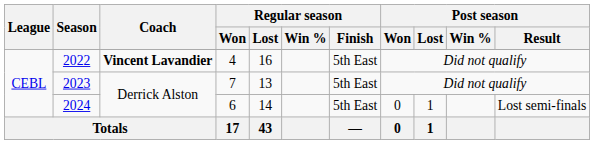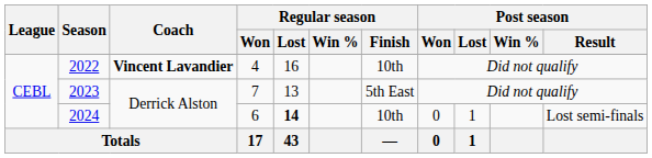 <table class="wikitable" style="font-size: 95%; text-align:center;">
 <tr>
 <th rowspan=2>League</th>
 <th rowspan="2">Season</th>
 <th rowspan="2">Coach</th>
 <th colspan="4">Regular season</th>
 <th colspan="4">Post season</th>
 </tr>
 <tr>
 <th>Won</th>
 <th>Lost</th>
 <th>Win %</th>
 <th>Finish</th>
 <th>Won</th>
 <th>Lost</th>
 <th>Win %</th>
 <th>Result</th>
 </tr>
 <tr>
 <td rowspan="4"><a href='#'>CEBL</a></td>
 </tr>
 <tr>
 <td><a href='#'>2022</a></td>
 <td><strong>Vincent Lavandier</strong></td>
 <td>4</td>
 <td>16</td>
 <td></td>
-<td>5th East</td>
+<td>10th</td>
 <td colspan=4><em>Did not qualify</em></td>
 </tr>
 <tr>
 <td><a href='#'>2023</a></td>
 <td rowspan="2">Derrick Alston</td>
 <td>7</td>
 <td>13</td>
 <td></td>
 <td>5th East</td>
 <td colspan=4><em>Did not qualify</em></td>
 </tr>
 <tr>
 <td><a href='#'>2024</a></td>
 <td>6</td>
-<td>14</td>
+<td><strong>14</strong></td>
 <td></td>
-<td>5th East</td>
+<td>10th</td>
 <td>0</td>
 <td>1</td>
 <td></td>
 <td>Lost semi-finals</td>
 </tr>
 <tr>
 <th colspan="3">Totals</th>
 <th>17</th>
 <th>43</th>
 <th></th>
 <th>—</th>
 <th>0</th>
 <th>1</th>
 <th></th>
 <th></th>
 </tr>
 </table>
